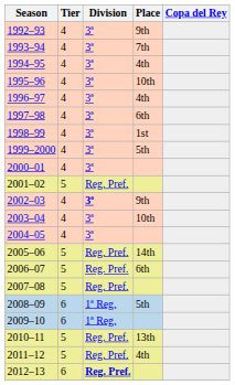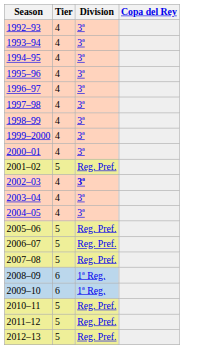 <table class="wikitable">
 <tr style="background:#f0f6fa;">
 <th>Season</th>
 <th>Tier</th>
 <th>Division</th>
-<th>Place</th>
 <th><a href='#'>Copa del Rey</a></th>
 </tr>
 <tr>
 <td style="background:#FFD3BD;"><a href='#'>1992–93</a></td>
 <td style="background:#FFD3BD;">4</td>
 <td style="background:#FFD3BD;"><a href='#'>3ª</a></td>
-<td style="background:#FFD3BD;">9th</td>
 <th style="background:#efefef;"></th>
 </tr>
 <tr>
 <td style="background:#FFD3BD;"><a href='#'>1993–94</a></td>
 <td style="background:#FFD3BD;">4</td>
 <td style="background:#FFD3BD;"><a href='#'>3ª</a></td>
-<td style="background:#FFD3BD;">7th</td>
 <th style="background:#efefef;"></th>
 </tr>
 <tr>
 <td style="background:#FFD3BD;"><a href='#'>1994–95</a></td>
 <td style="background:#FFD3BD;">4</td>
 <td style="background:#FFD3BD;"><a href='#'>3ª</a></td>
-<td style="background:#FFD3BD;">4th</td>
 <th style="background:#efefef;"></th>
 </tr>
 <tr>
 <td style="background:#FFD3BD;"><a href='#'>1995–96</a></td>
 <td style="background:#FFD3BD;">4</td>
 <td style="background:#FFD3BD;"><a href='#'>3ª</a></td>
-<td style="background:#FFD3BD;">10th</td>
 <th style="background:#efefef;"></th>
 </tr>
 <tr>
 <td style="background:#FFD3BD;"><a href='#'>1996–97</a></td>
 <td style="background:#FFD3BD;">4</td>
 <td style="background:#FFD3BD;"><a href='#'>3ª</a></td>
-<td style="background:#FFD3BD;">4th</td>
 <th style="background:#efefef;"></th>
 </tr>
 <tr>
 <td style="background:#FFD3BD;"><a href='#'>1997–98</a></td>
 <td style="background:#FFD3BD;">4</td>
 <td style="background:#FFD3BD;"><a href='#'>3ª</a></td>
-<td style="background:#FFD3BD;">6th</td>
 <th style="background:#efefef;"></th>
 </tr>
 <tr>
 <td style="background:#FFD3BD;"><a href='#'>1998–99</a></td>
 <td style="background:#FFD3BD;">4</td>
 <td style="background:#FFD3BD;"><a href='#'>3ª</a></td>
-<td style="background:#FFD3BD;">1st</td>
 <th style="background:#efefef;"></th>
 </tr>
 <tr>
 <td style="background:#FFD3BD;"><a href='#'>1999–2000</a></td>
 <td style="background:#FFD3BD;">4</td>
 <td style="background:#FFD3BD;"><a href='#'>3ª</a></td>
-<td style="background:#FFD3BD;">5th</td>
 <th style="background:#efefef;"></th>
 </tr>
 <tr>
 <td style="background:#FFD3BD;"><a href='#'>2000–01</a></td>
 <td style="background:#FFD3BD;">4</td>
 <td style="background:#FFD3BD;"><a href='#'>3ª</a></td>
-<td style="background:#FFD3BD;"></td>
 <th style="background:#efefef;"></th>
 </tr>
 <tr>
 <td style="background:#EFEF99;">2001–02</td>
 <td style="background:#EFEF99;">5</td>
 <td style="background:#EFEF99;"><a href='#'>Reg. Pref.</a></td>
-<td style="background:#EFEF99;"></td>
 <th style="background:#efefef;"></th>
 </tr>
 <tr>
 <td style="background:#FFD3BD;"><a href='#'>2002–03</a></td>
 <td style="background:#FFD3BD;">4</td>
 <td style="background:#FFD3BD;"><strong><a href='#'>3ª</a></strong></td>
-<td style="background:#FFD3BD;">9th</td>
 <th style="background:#efefef;"></th>
 </tr>
 <tr>
 <td style="background:#FFD3BD;"><a href='#'>2003–04</a></td>
 <td style="background:#FFD3BD;">4</td>
 <td style="background:#FFD3BD;"><a href='#'>3ª</a></td>
-<td style="background:#FFD3BD;">10th</td>
 <th style="background:#efefef;"></th>
 </tr>
 <tr>
 <td style="background:#FFD3BD;"><a href='#'>2004–05</a></td>
 <td style="background:#FFD3BD;">4</td>
 <td style="background:#FFD3BD;"><a href='#'>3ª</a></td>
-<td style="background:#FFD3BD;"></td>
 <th style="background:#efefef;"></th>
 </tr>
 <tr>
 <td style="background:#EFEF99;">2005–06</td>
 <td style="background:#EFEF99;">5</td>
 <td style="background:#EFEF99;"><a href='#'>Reg. Pref.</a></td>
-<td style="background:#EFEF99;">14th</td>
 <th style="background:#efefef;"></th>
 </tr>
 <tr>
 <td style="background:#EFEF99;">2006–07</td>
 <td style="background:#EFEF99;">5</td>
 <td style="background:#EFEF99;"><a href='#'>Reg. Pref.</a></td>
-<td style="background:#EFEF99;">6th</td>
 <th style="background:#efefef;"></th>
 </tr>
 <tr>
 <td style="background:#EFEF99;">2007–08</td>
 <td style="background:#EFEF99;">5</td>
 <td style="background:#EFEF99;"><a href='#'>Reg. Pref.</a></td>
-<td style="background:#EFEF99;"></td>
 <th style="background:#efefef;"></th>
 </tr>
 <tr>
 <td style="background:#BBD7EC;">2008–09</td>
 <td style="background:#BBD7EC;">6</td>
 <td style="background:#BBD7EC;"><a href='#'>1ª Reg.</a></td>
-<td style="background:#BBD7EC;">5th</td>
 <th style="background:#efefef;"></th>
 </tr>
 <tr>
 <td style="background:#BBD7EC;">2009–10</td>
 <td style="background:#BBD7EC;">6</td>
 <td style="background:#BBD7EC;"><a href='#'>1ª Reg.</a></td>
-<td style="background:#BBD7EC;"></td>
 <th style="background:#efefef;"></th>
 </tr>
 <tr>
 <td style="background:#EFEF99;">2010–11</td>
 <td style="background:#EFEF99;">5</td>
 <td style="background:#EFEF99;"><a href='#'>Reg. Pref.</a></td>
-<td style="background:#EFEF99;">13th</td>
 <th style="background:#efefef;"></th>
 </tr>
 <tr>
 <td style="background:#EFEF99;">2011–12</td>
 <td style="background:#EFEF99;">5</td>
 <td style="background:#EFEF99;"><a href='#'>Reg. Pref.</a></td>
-<td style="background:#EFEF99;">4th</td>
 <th style="background:#efefef;"></th>
 </tr>
 <tr>
 <td style="background:#EFEF99;">2012–13</td>
-<td style="background:#EFEF99;">6</td>
-<td style="background:#EFEF99;"><strong><a href='#'>Reg. Pref.</a></strong></td>
-<td style="background:#EFEF99;"></td>
+<td style="background:#EFEF99;">5</td>
+<td style="background:#EFEF99;"><a href='#'>Reg. Pref.</a></td>
 <th style="background:#efefef;"></th>
 </tr>
 </table>
